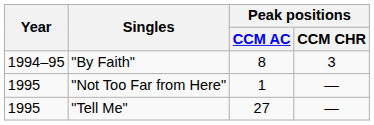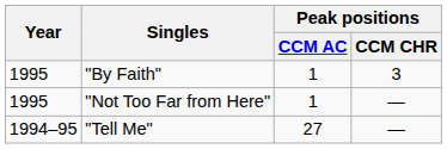 <table class="wikitable">
 <tr>
 <th rowspan="2">Year</th>
 <th rowspan="2">Singles</th>
 <th colspan="2">Peak positions</th>
 </tr>
 <tr>
 <th><a href='#'>CCM AC</a></th>
 <th>CCM CHR</th>
 </tr>
 <tr>
-<td>1994–95</td>
+<td>1995</td>
 <td>"By Faith"</td>
-<td align="center">8</td>
+<td align="center">1</td>
 <td align="center">3</td>
 </tr>
 <tr>
 <td>1995</td>
 <td>"Not Too Far from Here"</td>
 <td align="center">1</td>
 <td align="center">—</td>
 </tr>
 <tr>
-<td>1995</td>
+<td>1994–95</td>
 <td>"Tell Me"</td>
 <td align="center">27</td>
 <td align="center">—</td>
 </tr>
 </table>
